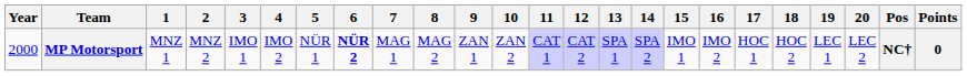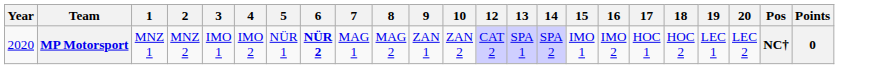 <table class="wikitable" style="text-align:center; font-size:85%">
 <tr>
 <th>Year</th>
 <th>Team</th>
 <th>1</th>
 <th>2</th>
 <th>3</th>
 <th>4</th>
 <th>5</th>
 <th>6</th>
 <th>7</th>
 <th>8</th>
 <th>9</th>
 <th>10</th>
-<th>11</th>
 <th>12</th>
 <th>13</th>
 <th>14</th>
 <th>15</th>
 <th>16</th>
 <th>17</th>
 <th>18</th>
 <th>19</th>
 <th>20</th>
 <th>Pos</th>
 <th>Points</th>
 </tr>
 <tr>
-<td><a href='#'>2000</a></td>
+<td><a href='#'>2020</a></td>
 <th nowrap><a href='#'>MP Motorsport</a></th>
 <td style="background:#;"><a href='#'>MNZ<br>1</a><br></td>
 <td style="background:#;"><a href='#'>MNZ<br>2</a><br></td>
 <td style="background:#;"><a href='#'>IMO<br>1</a><br></td>
 <td style="background:#;"><a href='#'>IMO<br>2</a><br></td>
 <td style="background:#;"><a href='#'>NÜR<br>1</a><br></td>
 <td style="background:#;"><strong><a href='#'>NÜR<br>2</a><br></strong></td>
 <td style="background:#;"><a href='#'>MAG<br>1</a><br></td>
 <td style="background:#;"><a href='#'>MAG<br>2</a><br></td>
 <td style="background:#;"><a href='#'>ZAN<br>1</a><br></td>
 <td style="background:#;"><a href='#'>ZAN<br>2</a><br></td>
-<td style="background:#cfcfff;"><a href='#'>CAT<br>1</a><br></td>
 <td style="background:#cfcfff;"><a href='#'>CAT<br>2</a><br></td>
 <td style="background:#cfcfff;"><a href='#'>SPA<br>1</a><br></td>
 <td style="background:#cfcfff;"><a href='#'>SPA<br>2</a><br></td>
 <td style="background:#;"><a href='#'>IMO<br>1</a><br></td>
 <td style="background:#;"><a href='#'>IMO<br>2</a><br></td>
 <td style="background:#;"><a href='#'>HOC<br>1</a><br></td>
 <td style="background:#;"><a href='#'>HOC<br>2</a><br></td>
 <td style="background:#;"><a href='#'>LEC<br>1</a><br></td>
 <td style="background:#;"><a href='#'>LEC<br>2</a><br></td>
 <th>NC†</th>
 <th>0</th>
 </tr>
 </table>
